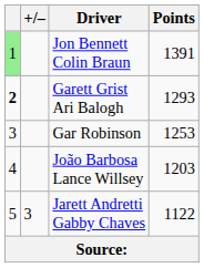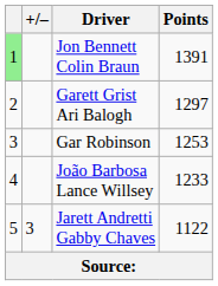 <table class="wikitable" style="font-size: 95%;">
 <tr>
 <th scope="col"></th>
 <th scope="col">+/–</th>
 <th scope="col">Driver</th>
 <th scope="col">Points</th>
 </tr>
 <tr>
 <td align=center style="background: lightgreen;">1</td>
 <td align="left"></td>
 <td> <a href='#'>Jon Bennett</a><br> <a href='#'>Colin Braun</a></td>
 <td align=right>1391</td>
 </tr>
 <tr>
-<td align=center><strong>2</strong></td>
+<td align=center>2</td>
 <td align="left"></td>
 <td> <a href='#'>Garett Grist</a><br> Ari Balogh</td>
-<td align=right>1293</td>
+<td align=right>1297</td>
 </tr>
 <tr>
 <td align=center>3</td>
 <td align="left"></td>
 <td> Gar Robinson</td>
 <td align=right>1253</td>
 </tr>
 <tr>
 <td align=center>4</td>
 <td align="left"></td>
 <td> <a href='#'>João Barbosa</a><br> Lance Willsey</td>
-<td align=right>1203</td>
+<td align=right>1233</td>
 </tr>
 <tr>
 <td align=center>5</td>
 <td align="left"> 3</td>
 <td> <a href='#'>Jarett Andretti</a><br> <a href='#'>Gabby Chaves</a></td>
 <td align=right>1122</td>
 </tr>
 <tr>
 <th colspan=5>Source:</th>
 </tr>
 </table>
